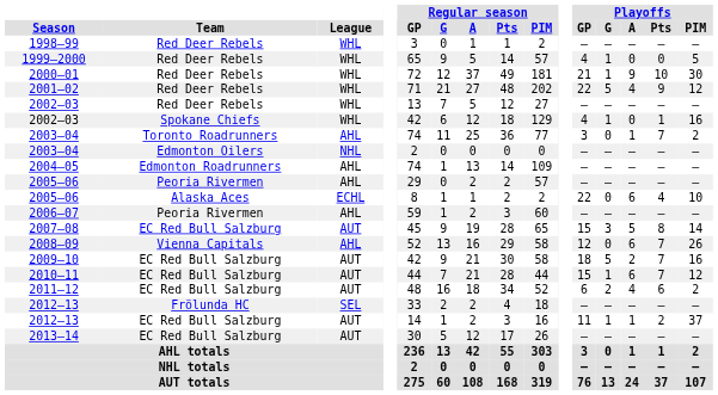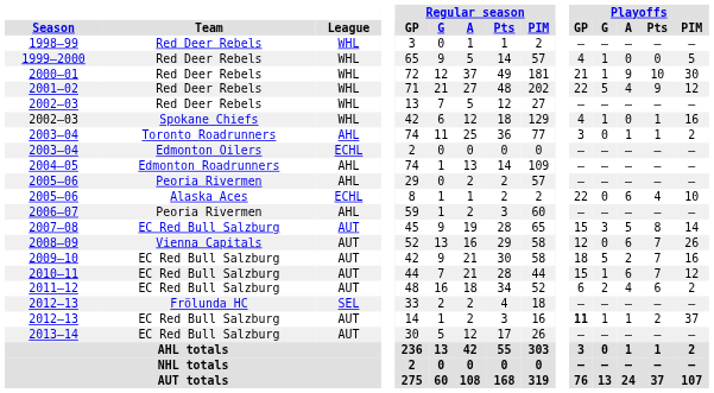 <table border="0" cellpadding="1" cellspacing="0" ID="Table3" style="text-align:center; width:60em">
 <tr bgcolor="#e0e0e0">
 <th colspan="3" bgcolor="#ffffff"> </th>
 <th rowspan="99" bgcolor="#ffffff"> </th>
 <th colspan="5"><a href='#'>Regular season</a></th>
 <th rowspan="99" bgcolor="#ffffff"> </th>
 <th colspan="5"><a href='#'>Playoffs</a></th>
 </tr>
 <tr bgcolor="#e0e0e0">
 <th><a href='#'>Season</a></th>
 <th>Team</th>
 <th>League</th>
 <th>GP</th>
 <th><a href='#'>G</a></th>
 <th><a href='#'>A</a></th>
 <th><a href='#'>Pts</a></th>
 <th><a href='#'>PIM</a></th>
 <th>GP</th>
 <th>G</th>
 <th>A</th>
 <th>Pts</th>
 <th>PIM</th>
 </tr>
 <tr>
 <td><a href='#'>1998–99</a></td>
 <td><a href='#'>Red Deer Rebels</a></td>
 <td><a href='#'>WHL</a></td>
 <td>3</td>
 <td>0</td>
 <td>1</td>
 <td>1</td>
 <td>2</td>
 <td>—</td>
 <td>—</td>
 <td>—</td>
 <td>—</td>
 <td>—</td>
 </tr>
 <tr bgcolor="#f0f0f0">
 <td><a href='#'>1999–2000</a></td>
 <td>Red Deer Rebels</td>
 <td>WHL</td>
 <td>65</td>
 <td>9</td>
 <td>5</td>
 <td>14</td>
 <td>57</td>
 <td>4</td>
 <td>1</td>
 <td>0</td>
 <td>0</td>
 <td>5</td>
 </tr>
 <tr>
 <td><a href='#'>2000–01</a></td>
 <td>Red Deer Rebels</td>
 <td>WHL</td>
 <td>72</td>
 <td>12</td>
 <td>37</td>
 <td>49</td>
 <td>181</td>
 <td>21</td>
 <td>1</td>
 <td>9</td>
 <td>10</td>
 <td>30</td>
 </tr>
 <tr bgcolor="#f0f0f0">
 <td><a href='#'>2001–02</a></td>
 <td>Red Deer Rebels</td>
 <td>WHL</td>
 <td>71</td>
 <td>21</td>
 <td>27</td>
 <td>48</td>
 <td>202</td>
 <td>22</td>
 <td>5</td>
 <td>4</td>
 <td>9</td>
 <td>12</td>
 </tr>
 <tr>
 <td><a href='#'>2002–03</a></td>
 <td>Red Deer Rebels</td>
 <td>WHL</td>
 <td>13</td>
 <td>7</td>
 <td>5</td>
 <td>12</td>
 <td>27</td>
 <td>—</td>
 <td>—</td>
 <td>—</td>
 <td>—</td>
 <td>—</td>
 </tr>
 <tr bgcolor="#f0f0f0">
 <td>2002–03</td>
 <td><a href='#'>Spokane Chiefs</a></td>
 <td>WHL</td>
 <td>42</td>
 <td>6</td>
 <td>12</td>
 <td>18</td>
 <td>129</td>
 <td>4</td>
 <td>1</td>
 <td>0</td>
 <td>1</td>
 <td>16</td>
 </tr>
 <tr>
 <td><a href='#'>2003–04</a></td>
 <td><a href='#'>Toronto Roadrunners</a></td>
 <td><a href='#'>AHL</a></td>
 <td>74</td>
 <td>11</td>
 <td>25</td>
 <td>36</td>
 <td>77</td>
 <td>3</td>
 <td>0</td>
 <td>1</td>
-<td>7</td>
+<td>1</td>
 <td>2</td>
 </tr>
 <tr bgcolor="#f0f0f0">
 <td><a href='#'>2003–04</a></td>
 <td><a href='#'>Edmonton Oilers</a></td>
-<td><a href='#'>NHL</a></td>
+<td><a href='#'>ECHL</a></td>
 <td>2</td>
 <td>0</td>
 <td>0</td>
 <td>0</td>
 <td>0</td>
 <td>—</td>
 <td>—</td>
 <td>—</td>
 <td>—</td>
 <td>—</td>
 </tr>
 <tr>
 <td><a href='#'>2004–05</a></td>
 <td><a href='#'>Edmonton Roadrunners</a></td>
 <td>AHL</td>
 <td>74</td>
 <td>1</td>
 <td>13</td>
 <td>14</td>
 <td>109</td>
 <td>—</td>
 <td>—</td>
 <td>—</td>
 <td>—</td>
 <td>—</td>
 </tr>
 <tr bgcolor="#f0f0f0">
 <td><a href='#'>2005–06</a></td>
 <td><a href='#'>Peoria Rivermen</a></td>
 <td>AHL</td>
 <td>29</td>
 <td>0</td>
 <td>2</td>
 <td>2</td>
 <td>57</td>
 <td>—</td>
 <td>—</td>
 <td>—</td>
 <td>—</td>
 <td>—</td>
 </tr>
 <tr>
 <td><a href='#'>2005–06</a></td>
 <td><a href='#'>Alaska Aces</a></td>
 <td><a href='#'>ECHL</a></td>
 <td>8</td>
 <td>1</td>
 <td>1</td>
 <td>2</td>
 <td>2</td>
 <td>22</td>
 <td>0</td>
 <td>6</td>
 <td>4</td>
 <td>10</td>
 </tr>
 <tr bgcolor="#f0f0f0">
 <td><a href='#'>2006–07</a></td>
 <td>Peoria Rivermen</td>
 <td>AHL</td>
 <td>59</td>
 <td>1</td>
 <td>2</td>
 <td>3</td>
 <td>60</td>
 <td>—</td>
 <td>—</td>
 <td>—</td>
 <td>—</td>
 <td>—</td>
 </tr>
 <tr>
 <td><a href='#'>2007–08</a></td>
 <td><a href='#'>EC Red Bull Salzburg</a></td>
 <td><a href='#'>AUT</a></td>
 <td>45</td>
 <td>9</td>
 <td>19</td>
 <td>28</td>
 <td>65</td>
 <td>15</td>
 <td>3</td>
 <td>5</td>
 <td>8</td>
 <td>14</td>
 </tr>
 <tr bgcolor="#f0f0f0">
 <td><a href='#'>2008–09</a></td>
 <td><a href='#'>Vienna Capitals</a></td>
-<td><a href='#'>AHL</a></td>
+<td>AUT</td>
 <td>52</td>
 <td>13</td>
 <td>16</td>
 <td>29</td>
 <td>58</td>
 <td>12</td>
 <td>0</td>
 <td>6</td>
 <td>7</td>
 <td>26</td>
 </tr>
 <tr>
 <td><a href='#'>2009–10</a></td>
 <td>EC Red Bull Salzburg</td>
 <td>AUT</td>
 <td>42</td>
 <td>9</td>
 <td>21</td>
 <td>30</td>
 <td>58</td>
 <td>18</td>
 <td>5</td>
 <td>2</td>
 <td>7</td>
 <td>16</td>
 </tr>
 <tr bgcolor="#f0f0f0">
 <td><a href='#'>2010–11</a></td>
 <td>EC Red Bull Salzburg</td>
 <td>AUT</td>
 <td>44</td>
 <td>7</td>
 <td>21</td>
 <td>28</td>
 <td>44</td>
 <td>15</td>
 <td>1</td>
 <td>6</td>
 <td>7</td>
 <td>12</td>
 </tr>
 <tr>
 <td><a href='#'>2011–12</a></td>
 <td>EC Red Bull Salzburg</td>
 <td>AUT</td>
 <td>48</td>
 <td>16</td>
 <td>18</td>
 <td>34</td>
 <td>52</td>
 <td>6</td>
 <td>2</td>
 <td>4</td>
 <td>6</td>
 <td>2</td>
 </tr>
 <tr bgcolor="#f0f0f0">
 <td><a href='#'>2012–13</a></td>
 <td><a href='#'>Frölunda HC</a></td>
 <td><a href='#'>SEL</a></td>
 <td>33</td>
 <td>2</td>
 <td>2</td>
 <td>4</td>
 <td>18</td>
 <td>—</td>
 <td>—</td>
 <td>—</td>
 <td>—</td>
 <td>—</td>
 </tr>
 <tr>
 <td><a href='#'>2012–13</a></td>
 <td>EC Red Bull Salzburg</td>
 <td>AUT</td>
 <td>14</td>
 <td>1</td>
 <td>2</td>
 <td>3</td>
 <td>16</td>
-<td>11</td>
+<td><strong>11</strong></td>
 <td>1</td>
 <td>1</td>
 <td>2</td>
 <td>37</td>
 </tr>
 <tr bgcolor="#f0f0f0">
 <td><a href='#'>2013–14</a></td>
 <td>EC Red Bull Salzburg</td>
 <td>AUT</td>
 <td>30</td>
 <td>5</td>
 <td>12</td>
 <td>17</td>
 <td>26</td>
 <td>—</td>
 <td>—</td>
 <td>—</td>
 <td>—</td>
 <td>—</td>
 </tr>
 <tr bgcolor="#e0e0e0">
 <th colspan="3">AHL totals</th>
 <th>236</th>
 <th>13</th>
 <th>42</th>
 <th>55</th>
 <th>303</th>
 <th>3</th>
 <th>0</th>
 <th>1</th>
 <th>1</th>
 <th>2</th>
 </tr>
 <tr bgcolor="#e0e0e0">
 <th colspan="3">NHL totals</th>
 <th>2</th>
 <th>0</th>
 <th>0</th>
 <th>0</th>
 <th>0</th>
 <th>—</th>
 <th>—</th>
 <th>—</th>
 <th>—</th>
 <th>—</th>
 </tr>
 <tr bgcolor="#e0e0e0">
 <th colspan="3">AUT totals</th>
 <th>275</th>
 <th>60</th>
 <th>108</th>
 <th>168</th>
 <th>319</th>
 <th>76</th>
 <th>13</th>
 <th>24</th>
 <th>37</th>
 <th>107</th>
 </tr>
 </table>
